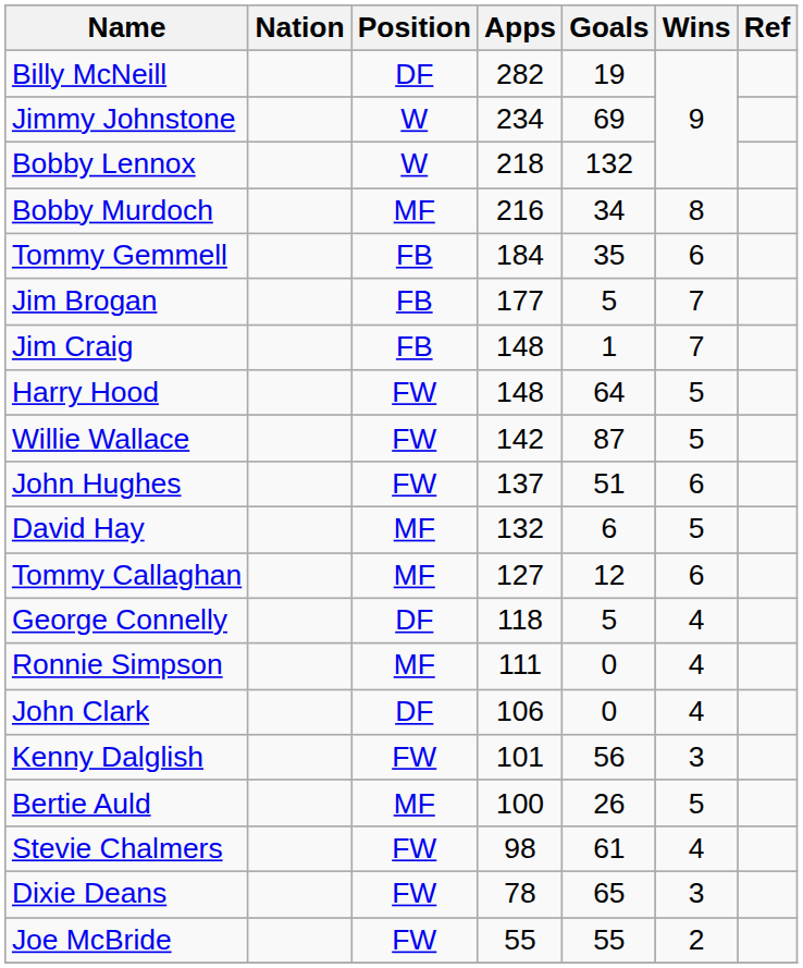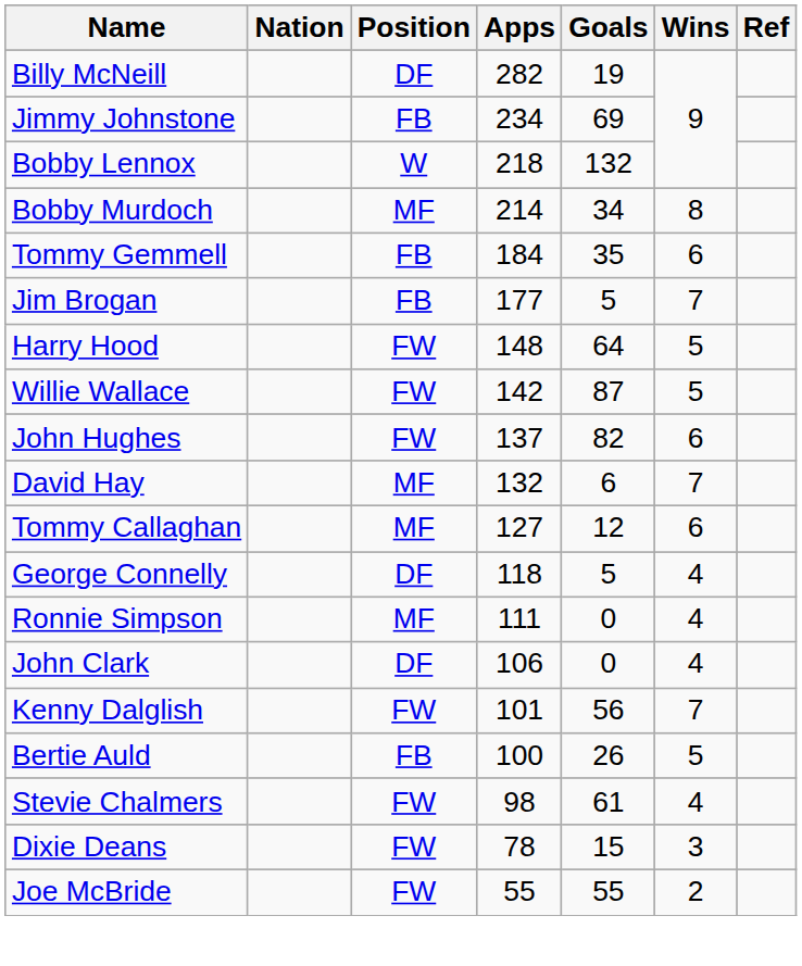 <table class="wikitable sortable" style="text-align:center;">
 <tr>
 <th>Name</th>
 <th>Nation</th>
 <th>Position</th>
 <th>Apps</th>
 <th>Goals</th>
 <th>Wins</th>
 <th>Ref</th>
 </tr>
 <tr>
 <td scope=row align=left><a href='#'>Billy McNeill</a></td>
 <td></td>
 <td><a href='#'>DF</a></td>
 <td>282</td>
 <td>19</td>
 <td rowspan="3">9</td>
 <td></td>
 </tr>
 <tr>
 <td scope=row align=left><a href='#'>Jimmy Johnstone</a></td>
 <td></td>
-<td><a href='#'>W</a></td>
+<td><a href='#'>FB</a></td>
 <td>234</td>
 <td>69</td>
 <td></td>
 </tr>
 <tr>
 <td scope=row align=left><a href='#'>Bobby Lennox</a></td>
 <td></td>
 <td><a href='#'>W</a></td>
 <td>218</td>
 <td>132</td>
 <td></td>
 </tr>
 <tr>
 <td scope=row align=left><a href='#'>Bobby Murdoch</a></td>
 <td></td>
 <td><a href='#'>MF</a></td>
-<td>216</td>
+<td>214</td>
 <td>34</td>
 <td>8</td>
 <td></td>
 </tr>
 <tr>
 <td scope=row align=left><a href='#'>Tommy Gemmell</a></td>
 <td></td>
 <td><a href='#'>FB</a></td>
 <td>184</td>
 <td>35</td>
 <td>6</td>
 <td></td>
 </tr>
 <tr>
 <td scope=row align=left><a href='#'>Jim Brogan</a></td>
 <td></td>
 <td><a href='#'>FB</a></td>
 <td>177</td>
 <td>5</td>
-<td>7</td>
-<td></td>
-</tr>
-<tr>
-<td scope=row align=left><a href='#'>Jim Craig</a></td>
-<td></td>
-<td><a href='#'>FB</a></td>
-<td>148</td>
-<td>1</td>
 <td>7</td>
 <td></td>
 </tr>
 <tr>
 <td scope=row align=left><a href='#'>Harry Hood</a></td>
 <td></td>
 <td><a href='#'>FW</a></td>
 <td>148</td>
 <td>64</td>
 <td>5</td>
 <td></td>
 </tr>
 <tr>
 <td scope=row align=left><a href='#'>Willie Wallace</a></td>
 <td></td>
 <td><a href='#'>FW</a></td>
 <td>142</td>
 <td>87</td>
 <td>5</td>
 <td></td>
 </tr>
 <tr>
 <td scope=row align=left><a href='#'>John Hughes</a></td>
 <td></td>
 <td><a href='#'>FW</a></td>
 <td>137</td>
-<td>51</td>
+<td>82</td>
 <td>6</td>
 <td></td>
 </tr>
 <tr>
 <td scope=row align=left><a href='#'>David Hay</a></td>
 <td></td>
 <td><a href='#'>MF</a></td>
 <td>132</td>
 <td>6</td>
-<td>5</td>
+<td>7</td>
 <td></td>
 </tr>
 <tr>
 <td scope=row align=left><a href='#'>Tommy Callaghan</a></td>
 <td></td>
 <td><a href='#'>MF</a></td>
 <td>127</td>
 <td>12</td>
 <td>6</td>
 <td></td>
 </tr>
 <tr>
 <td scope=row align=left><a href='#'>George Connelly</a></td>
 <td></td>
 <td><a href='#'>DF</a></td>
 <td>118</td>
 <td>5</td>
 <td>4</td>
 <td></td>
 </tr>
 <tr>
 <td scope=row align=left><a href='#'>Ronnie Simpson</a></td>
 <td></td>
 <td><a href='#'>MF</a></td>
 <td>111</td>
 <td>0</td>
 <td>4</td>
 <td></td>
 </tr>
 <tr>
 <td scope=row align=left><a href='#'>John Clark</a></td>
 <td></td>
 <td><a href='#'>DF</a></td>
 <td>106</td>
 <td>0</td>
 <td>4</td>
 <td></td>
 </tr>
 <tr>
 <td scope=row align=left><a href='#'>Kenny Dalglish</a></td>
 <td></td>
 <td><a href='#'>FW</a></td>
 <td>101</td>
 <td>56</td>
-<td>3</td>
+<td>7</td>
 <td></td>
 </tr>
 <tr>
 <td scope=row align=left><a href='#'>Bertie Auld</a></td>
 <td></td>
-<td><a href='#'>MF</a></td>
+<td><a href='#'>FB</a></td>
 <td>100</td>
 <td>26</td>
 <td>5</td>
 <td></td>
 </tr>
 <tr>
 <td scope=row align=left><a href='#'>Stevie Chalmers</a></td>
 <td></td>
 <td><a href='#'>FW</a></td>
 <td>98</td>
 <td>61</td>
 <td>4</td>
 <td></td>
 </tr>
 <tr>
 <td scope=row align=left><a href='#'>Dixie Deans</a></td>
 <td></td>
 <td><a href='#'>FW</a></td>
 <td>78</td>
-<td>65</td>
+<td>15</td>
 <td>3</td>
 <td></td>
 </tr>
 <tr>
 <td scope=row align=left><a href='#'>Joe McBride</a></td>
 <td></td>
 <td><a href='#'>FW</a></td>
 <td>55</td>
 <td>55</td>
 <td>2</td>
 <td></td>
 </tr>
 <tr>
 </tr>
 </table>
